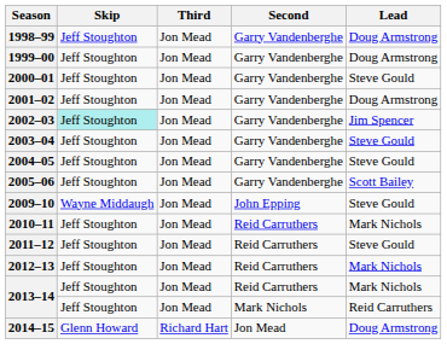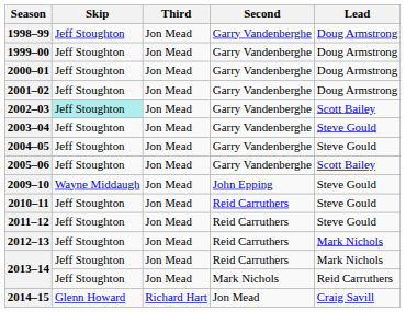 <table class="wikitable">
 <tr>
 <th scope="col">Season</th>
 <th scope="col">Skip</th>
 <th scope="col">Third</th>
 <th scope="col">Second</th>
 <th scope="col">Lead</th>
 </tr>
 <tr>
 <th scope="row">1998–99</th>
 <td><a href='#'>Jeff Stoughton</a></td>
 <td>Jon Mead</td>
 <td><a href='#'>Garry Vandenberghe</a></td>
 <td><a href='#'>Doug Armstrong</a></td>
 </tr>
 <tr>
 <th scope="row">1999–00</th>
 <td>Jeff Stoughton</td>
 <td>Jon Mead</td>
 <td>Garry Vandenberghe</td>
 <td>Doug Armstrong</td>
 </tr>
 <tr>
 <th scope="row">2000–01</th>
 <td>Jeff Stoughton</td>
 <td>Jon Mead</td>
 <td>Garry Vandenberghe</td>
-<td>Steve Gould</td>
+<td>Doug Armstrong</td>
 </tr>
 <tr>
 <th scope="row">2001–02</th>
 <td>Jeff Stoughton</td>
 <td>Jon Mead</td>
 <td>Garry Vandenberghe</td>
 <td>Doug Armstrong</td>
 </tr>
 <tr>
 <th scope="row">2002–03</th>
 <td style="background: paleturquoise;">Jeff Stoughton</td>
 <td>Jon Mead</td>
 <td>Garry Vandenberghe</td>
-<td><a href='#'>Jim Spencer</a></td>
+<td><a href='#'>Scott Bailey</a></td>
 </tr>
 <tr>
 <th scope="row">2003–04</th>
 <td>Jeff Stoughton</td>
 <td>Jon Mead</td>
 <td>Garry Vandenberghe</td>
 <td><a href='#'>Steve Gould</a></td>
 </tr>
 <tr>
 <th scope="row">2004–05</th>
 <td>Jeff Stoughton</td>
 <td>Jon Mead</td>
 <td>Garry Vandenberghe</td>
 <td>Steve Gould</td>
 </tr>
 <tr>
 <th scope="row">2005–06</th>
 <td>Jeff Stoughton</td>
 <td>Jon Mead</td>
 <td>Garry Vandenberghe</td>
 <td><a href='#'>Scott Bailey</a></td>
 </tr>
 <tr>
 <th scope="row">2009–10</th>
 <td><a href='#'>Wayne Middaugh</a></td>
 <td>Jon Mead</td>
 <td><a href='#'>John Epping</a></td>
 <td>Steve Gould</td>
 </tr>
 <tr>
 <th scope="row">2010–11</th>
 <td>Jeff Stoughton</td>
 <td>Jon Mead</td>
 <td><a href='#'>Reid Carruthers</a></td>
-<td>Mark Nichols</td>
+<td>Steve Gould</td>
 </tr>
 <tr>
 <th scope="row">2011–12</th>
 <td>Jeff Stoughton</td>
 <td>Jon Mead</td>
 <td>Reid Carruthers</td>
 <td>Steve Gould</td>
 </tr>
 <tr>
 <th scope="row">2012–13</th>
 <td>Jeff Stoughton</td>
 <td>Jon Mead</td>
 <td>Reid Carruthers</td>
 <td><a href='#'>Mark Nichols</a></td>
 </tr>
 <tr>
 <th scope="row" rowspan=2>2013–14</th>
 <td>Jeff Stoughton</td>
 <td>Jon Mead</td>
 <td>Reid Carruthers</td>
 <td>Mark Nichols</td>
 </tr>
 <tr>
 <td>Jeff Stoughton</td>
 <td>Jon Mead</td>
 <td>Mark Nichols</td>
 <td>Reid Carruthers</td>
 </tr>
 <tr>
 <th scope="row">2014–15</th>
 <td><a href='#'>Glenn Howard</a></td>
 <td><a href='#'>Richard Hart</a></td>
 <td>Jon Mead</td>
-<td><a href='#'>Doug Armstrong</a></td>
+<td><a href='#'>Craig Savill</a></td>
 </tr>
 </table>
